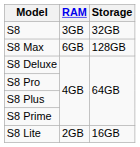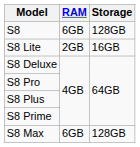 <table class="wikitable">
 <tr>
 <th>Model</th>
 <th><a href='#'>RAM</a></th>
 <th>Storage</th>
 </tr>
 <tr>
 <td>S8</td>
-<td>3GB</td>
-<td>32GB</td>
+<td>6GB</td>
+<td>128GB</td>
 </tr>
 <tr>
-<td>S8 Max</td>
-<td>6GB</td>
-<td>128GB</td>
+<td>S8 Lite</td>
+<td>2GB</td>
+<td>16GB</td>
 </tr>
 <tr>
 <td>S8 Deluxe</td>
 <td rowspan="4">4GB</td>
 <td rowspan="4">64GB</td>
 </tr>
 <tr>
 <td>S8 Pro</td>
 </tr>
 <tr>
 <td>S8 Plus</td>
 </tr>
 <tr>
 <td>S8 Prime</td>
 </tr>
 <tr>
-<td>S8 Lite</td>
-<td>2GB</td>
-<td>16GB</td>
+<td>S8 Max</td>
+<td>6GB</td>
+<td>128GB</td>
 </tr>
 </table>
